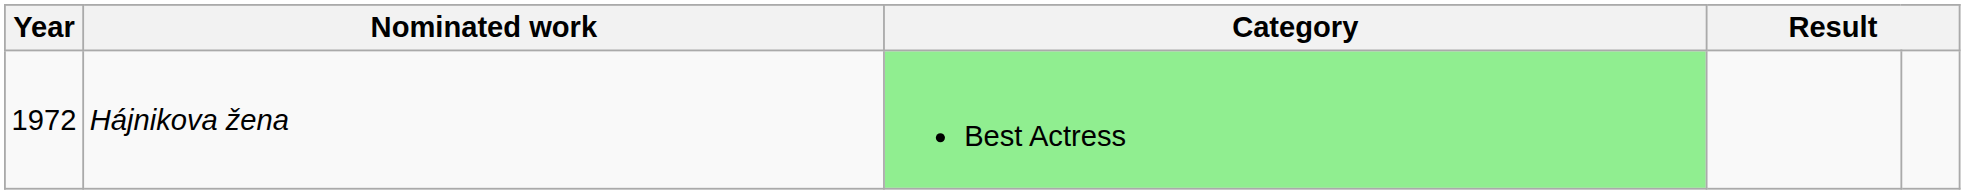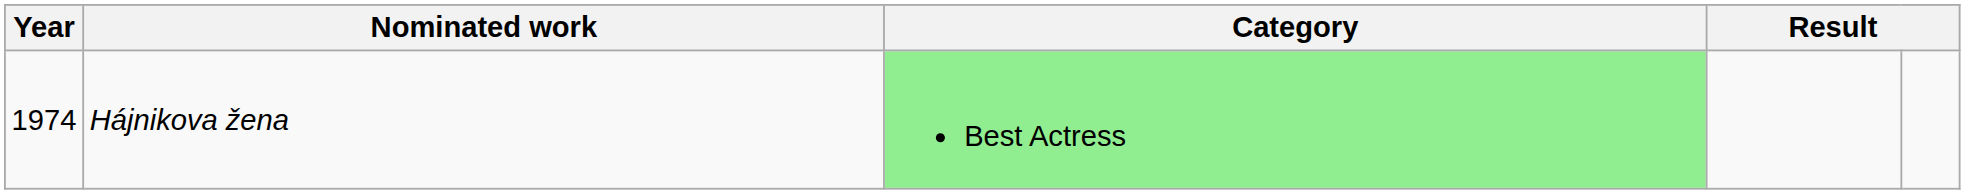 <table class=wikitable>
 <tr>
 <th width=4%>Year</th>
 <th width=41%>Nominated work</th>
 <th width=42%>Category</th>
 <th width=13% colspan=2>Result</th>
 </tr>
 <tr>
-<td>1972</td>
+<td>1974</td>
 <td><em>Hájnikova žena</em></td>
 <td style="background: lightgreen;"><br><ul><li>Best Actress</li></ul></td>
 <td></td>
 <td width=3% align=center></td>
 </tr>
 </table>
